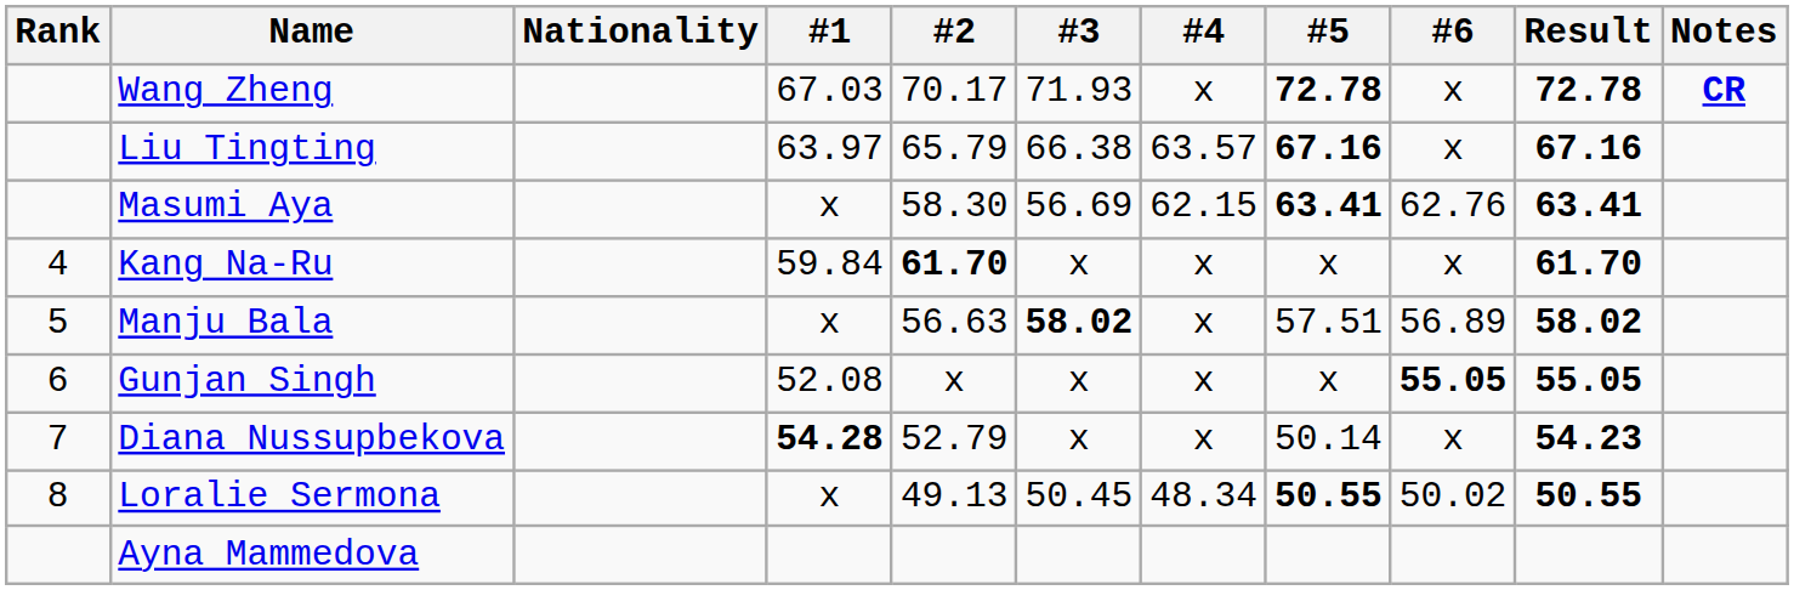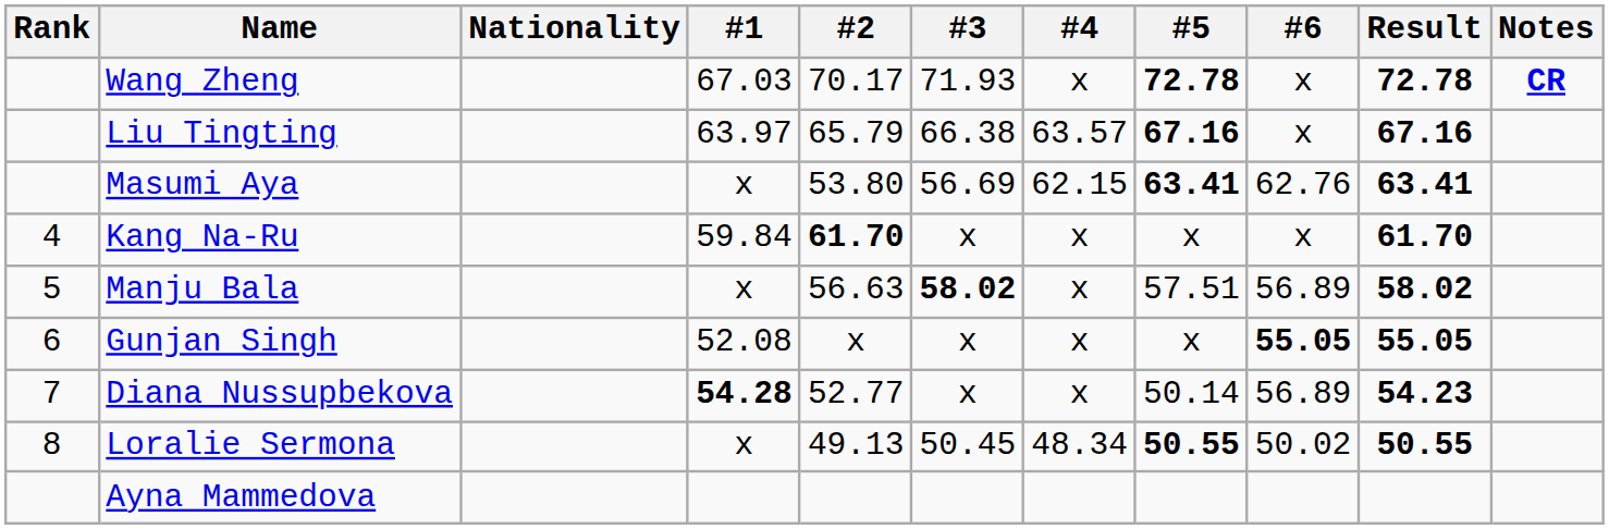 <table class="wikitable sortable" style="text-align:center;font-size:95%">
 <tr>
 <th>Rank</th>
 <th>Name</th>
 <th>Nationality</th>
 <th>#1</th>
 <th>#2</th>
 <th>#3</th>
 <th>#4</th>
 <th>#5</th>
 <th>#6</th>
 <th>Result</th>
 <th>Notes</th>
 </tr>
 <tr>
 <td></td>
 <td align=left><a href='#'>Wang Zheng</a></td>
 <td align=left></td>
 <td>67.03</td>
 <td>70.17</td>
 <td>71.93</td>
 <td>x</td>
 <td><strong>72.78</strong></td>
 <td>x</td>
 <td><strong>72.78</strong></td>
 <td><strong><a href='#'>CR</a></strong></td>
 </tr>
 <tr>
 <td></td>
 <td align=left><a href='#'>Liu Tingting</a></td>
 <td align=left></td>
 <td>63.97</td>
 <td>65.79</td>
 <td>66.38</td>
 <td>63.57</td>
 <td><strong>67.16</strong></td>
 <td>x</td>
 <td><strong>67.16</strong></td>
 <td></td>
 </tr>
 <tr>
 <td></td>
 <td align=left><a href='#'>Masumi Aya</a></td>
 <td align=left></td>
 <td>x</td>
-<td>58.30</td>
+<td>53.80</td>
 <td>56.69</td>
 <td>62.15</td>
 <td><strong>63.41</strong></td>
 <td>62.76</td>
 <td><strong>63.41</strong></td>
 <td></td>
 </tr>
 <tr>
 <td>4</td>
 <td align=left><a href='#'>Kang Na-Ru</a></td>
 <td align=left></td>
 <td>59.84</td>
 <td><strong>61.70</strong></td>
 <td>x</td>
 <td>x</td>
 <td>x</td>
 <td>x</td>
 <td><strong>61.70</strong></td>
 <td></td>
 </tr>
 <tr>
 <td>5</td>
 <td align=left><a href='#'>Manju Bala</a></td>
 <td align=left></td>
 <td>x</td>
 <td>56.63</td>
 <td><strong>58.02</strong></td>
 <td>x</td>
 <td>57.51</td>
 <td>56.89</td>
 <td><strong>58.02</strong></td>
 <td></td>
 </tr>
 <tr>
 <td>6</td>
 <td align=left><a href='#'>Gunjan Singh</a></td>
 <td align=left></td>
 <td>52.08</td>
 <td>x</td>
 <td>x</td>
 <td>x</td>
 <td>x</td>
 <td><strong>55.05</strong></td>
 <td><strong>55.05</strong></td>
 <td></td>
 </tr>
 <tr>
 <td>7</td>
 <td align=left><a href='#'>Diana Nussupbekova</a></td>
 <td align=left></td>
 <td><strong>54.28</strong></td>
-<td>52.79</td>
+<td>52.77</td>
 <td>x</td>
 <td>x</td>
 <td>50.14</td>
-<td>x</td>
+<td>56.89</td>
 <td><strong>54.23</strong></td>
 <td></td>
 </tr>
 <tr>
 <td>8</td>
 <td align=left><a href='#'>Loralie Sermona</a></td>
 <td align=left></td>
 <td>x</td>
 <td>49.13</td>
 <td>50.45</td>
 <td>48.34</td>
 <td><strong>50.55</strong></td>
 <td>50.02</td>
 <td><strong>50.55</strong></td>
 <td></td>
 </tr>
 <tr>
 <td></td>
 <td align=left><a href='#'>Ayna Mammedova</a></td>
 <td align=left></td>
 <td></td>
 <td></td>
 <td></td>
 <td></td>
 <td></td>
 <td></td>
 <td><strong></strong></td>
 <td></td>
 </tr>
 </table>
